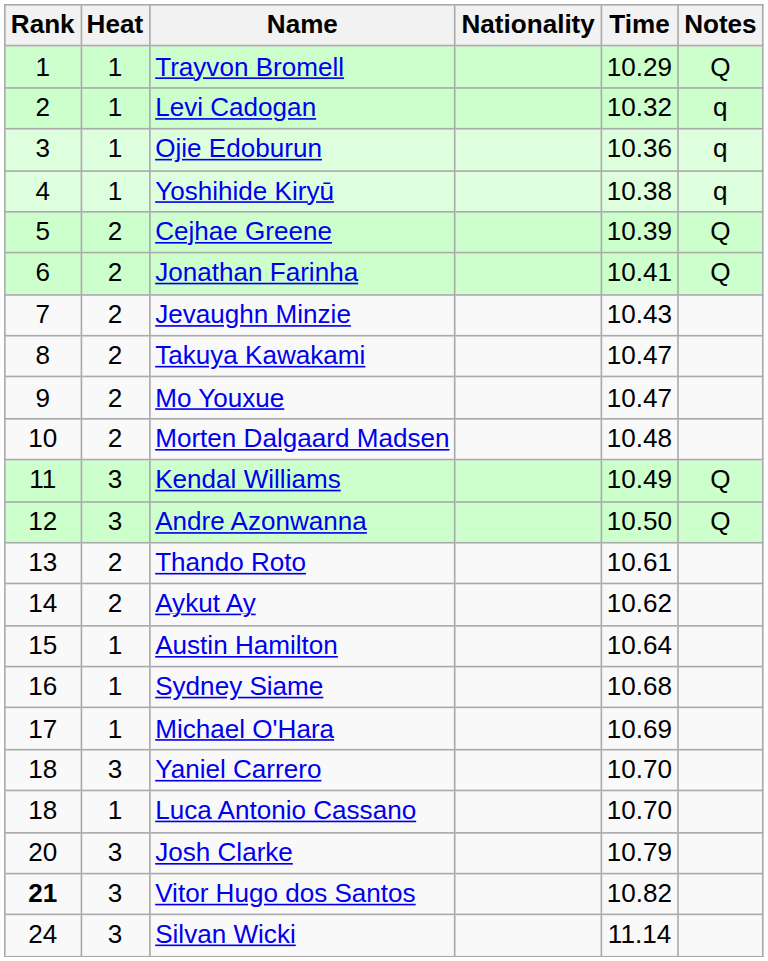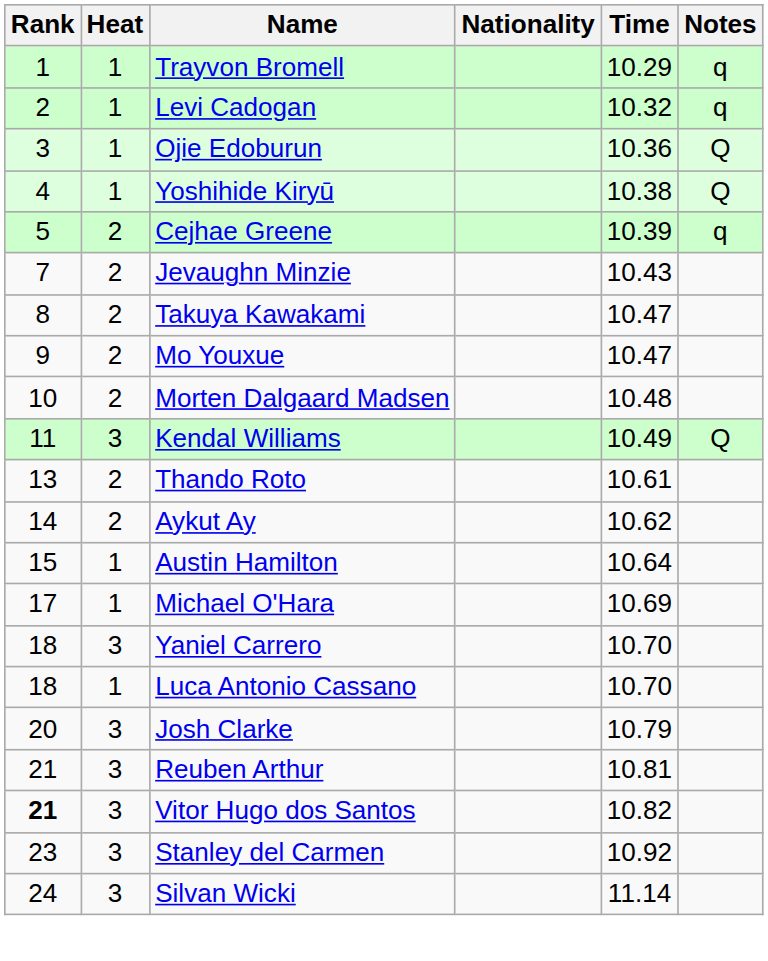 <table class="wikitable sortable" style="text-align:center">
 <tr>
 <th>Rank</th>
 <th>Heat</th>
 <th>Name</th>
 <th>Nationality</th>
 <th>Time</th>
 <th>Notes</th>
 </tr>
 <tr bgcolor=ccffcc>
 <td>1</td>
 <td>1</td>
 <td align=left><a href='#'>Trayvon Bromell</a></td>
 <td align=left></td>
 <td>10.29</td>
-<td>Q</td>
+<td>q</td>
 </tr>
 <tr bgcolor=ccffcc>
 <td>2</td>
 <td>1</td>
 <td align=left><a href='#'>Levi Cadogan</a></td>
 <td align=left></td>
 <td>10.32</td>
 <td>q</td>
 </tr>
 <tr bgcolor=ddffdd>
 <td>3</td>
 <td>1</td>
 <td align=left><a href='#'>Ojie Edoburun</a></td>
 <td align=left></td>
 <td>10.36</td>
-<td>q</td>
+<td>Q</td>
 </tr>
 <tr bgcolor=ddffdd>
 <td>4</td>
 <td>1</td>
 <td align=left><a href='#'>Yoshihide Kiryū</a></td>
 <td align=left></td>
 <td>10.38</td>
-<td>q</td>
+<td>Q</td>
 </tr>
 <tr bgcolor=ccffcc>
 <td>5</td>
 <td>2</td>
 <td align=left><a href='#'>Cejhae Greene</a></td>
 <td align=left></td>
 <td>10.39</td>
-<td>Q</td>
-</tr>
-<tr bgcolor=ccffcc>
-<td>6</td>
-<td>2</td>
-<td align=left><a href='#'>Jonathan Farinha</a></td>
-<td align=left></td>
-<td>10.41</td>
-<td>Q</td>
+<td>q</td>
 </tr>
 <tr>
 <td>7</td>
 <td>2</td>
 <td align=left><a href='#'>Jevaughn Minzie</a></td>
 <td align=left></td>
 <td>10.43</td>
 <td></td>
 </tr>
 <tr>
 <td>8</td>
 <td>2</td>
 <td align=left><a href='#'>Takuya Kawakami</a></td>
 <td align=left></td>
 <td>10.47</td>
 <td></td>
 </tr>
 <tr>
 <td>9</td>
 <td>2</td>
 <td align=left><a href='#'>Mo Youxue</a></td>
 <td align=left></td>
 <td>10.47</td>
 <td></td>
 </tr>
 <tr>
 <td>10</td>
 <td>2</td>
 <td align=left><a href='#'>Morten Dalgaard Madsen</a></td>
 <td align=left></td>
 <td>10.48</td>
 <td></td>
 </tr>
 <tr bgcolor=ccffcc>
 <td>11</td>
 <td>3</td>
 <td align=left><a href='#'>Kendal Williams</a></td>
 <td align=left></td>
 <td>10.49</td>
 <td>Q</td>
 </tr>
-<tr bgcolor=ccffcc>
-<td>12</td>
-<td>3</td>
-<td align=left><a href='#'>Andre Azonwanna</a></td>
-<td align=left></td>
-<td>10.50</td>
-<td>Q</td>
-</tr>
 <tr>
 <td>13</td>
 <td>2</td>
 <td align=left><a href='#'>Thando Roto</a></td>
 <td align=left></td>
 <td>10.61</td>
 <td></td>
 </tr>
 <tr>
 <td>14</td>
 <td>2</td>
 <td align=left><a href='#'>Aykut Ay</a></td>
 <td align=left></td>
 <td>10.62</td>
 <td></td>
 </tr>
 <tr>
 <td>15</td>
 <td>1</td>
 <td align=left><a href='#'>Austin Hamilton</a></td>
 <td align=left></td>
 <td>10.64</td>
-<td></td>
-</tr>
-<tr>
-<td>16</td>
-<td>1</td>
-<td align=left><a href='#'>Sydney Siame</a></td>
-<td align=left></td>
-<td>10.68</td>
 <td></td>
 </tr>
 <tr>
 <td>17</td>
 <td>1</td>
 <td align=left><a href='#'>Michael O'Hara</a></td>
 <td align=left></td>
 <td>10.69</td>
 <td></td>
 </tr>
 <tr>
 <td>18</td>
 <td>3</td>
 <td align=left><a href='#'>Yaniel Carrero</a></td>
 <td align=left></td>
 <td>10.70</td>
 <td></td>
 </tr>
 <tr>
 <td>18</td>
 <td>1</td>
 <td align=left><a href='#'>Luca Antonio Cassano</a></td>
 <td align=left></td>
 <td>10.70</td>
 <td></td>
 </tr>
 <tr>
 <td>20</td>
 <td>3</td>
 <td align=left><a href='#'>Josh Clarke</a></td>
 <td align=left></td>
 <td>10.79</td>
 <td></td>
 </tr>
 <tr>
+<td>21</td>
+<td>3</td>
+<td align=left><a href='#'>Reuben Arthur</a></td>
+<td align=left></td>
+<td>10.81</td>
+<td></td>
+</tr>
+<tr>
 <td><strong>21</strong></td>
 <td>3</td>
 <td align=left><a href='#'>Vitor Hugo dos Santos</a></td>
 <td align=left></td>
 <td>10.82</td>
+<td></td>
+</tr>
+<tr>
+<td>23</td>
+<td>3</td>
+<td align=left><a href='#'>Stanley del Carmen</a></td>
+<td align=left></td>
+<td>10.92</td>
 <td></td>
 </tr>
 <tr>
 <td>24</td>
 <td>3</td>
 <td align=left><a href='#'>Silvan Wicki</a></td>
 <td align=left></td>
 <td>11.14</td>
 <td></td>
 </tr>
 </table>
